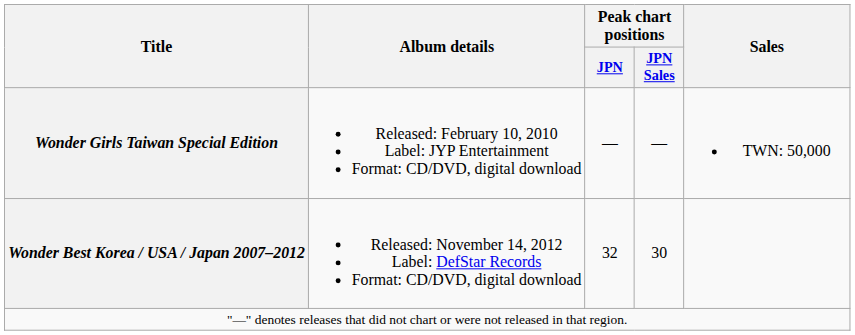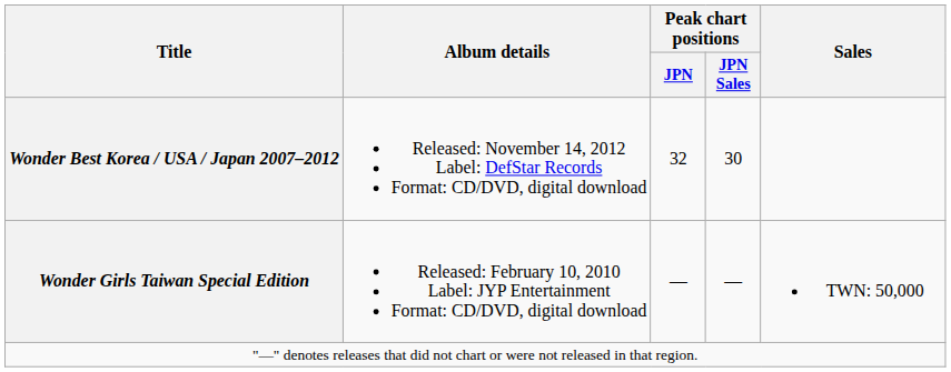 <table class="wikitable plainrowheaders" style="text-align:center;">
 <tr>
 <th rowspan="2">Title</th>
 <th rowspan="2">Album details</th>
 <th colspan="2">Peak chart positions</th>
 <th rowspan="2" style="width:10em;">Sales</th>
 </tr>
 <tr>
 <th scope="col" style="width:3em;font-size:90%;"><a href='#'>JPN</a><br></th>
 <th scope="col" style="width:3em;font-size:90%;"><a href='#'>JPN Sales</a><br></th>
 </tr>
 <tr>
+<th scope="row"><em>Wonder Best Korea / USA / Japan 2007–2012</em></th>
+<td><br><ul><li>Released: November 14, 2012 </li><li>Label: <a href='#'>DefStar Records</a></li><li>Format: CD/DVD, digital download</li></ul></td>
+<td>32</td>
+<td>30</td>
+<td></td>
+</tr>
+<tr>
 <th scope="row"><em>Wonder Girls Taiwan Special Edition</em></th>
 <td><br><ul><li>Released: February 10, 2010 </li><li>Label: JYP Entertainment</li><li>Format: CD/DVD, digital download</li></ul></td>
 <td>—</td>
 <td>—</td>
 <td><br><ul><li>TWN: 50,000</li></ul></td>
 </tr>
 <tr>
-<th scope="row"><em>Wonder Best Korea / USA / Japan 2007–2012</em></th>
-<td><br><ul><li>Released: November 14, 2012 </li><li>Label: <a href='#'>DefStar Records</a></li><li>Format: CD/DVD, digital download</li></ul></td>
-<td>32</td>
-<td>30</td>
-<td></td>
-</tr>
-<tr>
 <td colspan="5" style="font-size: 85%">"—" denotes releases that did not chart or were not released in that region.</td>
 </tr>
 </table>
